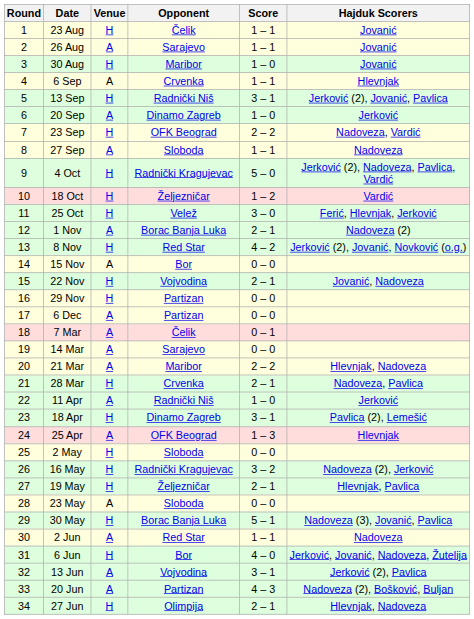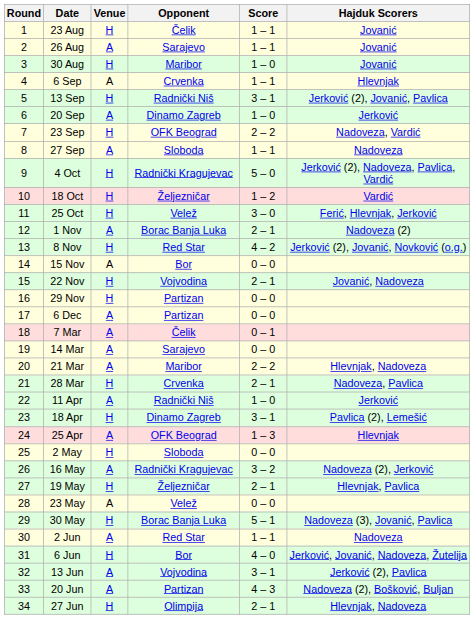 <table class="wikitable sortable" style="text-align: center; font-size:95%;">
 <tr>
 <th width="30">Round</th>
 <th width="60">Date</th>
 <th width="20">Venue</th>
 <th width="150">Opponent</th>
 <th width="60">Score</th>
 <th width="250">Hajduk Scorers</th>
 </tr>
 <tr bgcolor="#ffffdd">
 <td>1</td>
 <td>23 Aug</td>
 <td><a href='#'>H</a></td>
 <td><a href='#'>Čelik</a></td>
 <td>1 – 1</td>
 <td><a href='#'>Jovanić</a></td>
 </tr>
 <tr bgcolor="#ffffdd">
 <td>2</td>
 <td>26 Aug</td>
 <td><a href='#'>A</a></td>
 <td><a href='#'>Sarajevo</a></td>
 <td>1 – 1</td>
 <td><a href='#'>Jovanić</a></td>
 </tr>
 <tr bgcolor="#ddffdd">
 <td>3</td>
 <td>30 Aug</td>
 <td><a href='#'>H</a></td>
 <td><a href='#'>Maribor</a></td>
 <td>1 – 0</td>
 <td><a href='#'>Jovanić</a></td>
 </tr>
 <tr bgcolor="#ffffdd">
 <td>4</td>
 <td>6 Sep</td>
 <td>A</td>
 <td><a href='#'>Crvenka</a></td>
 <td>1 – 1</td>
 <td><a href='#'>Hlevnjak</a></td>
 </tr>
 <tr bgcolor="#ddffdd">
 <td>5</td>
 <td>13 Sep</td>
 <td><a href='#'>H</a></td>
 <td><a href='#'>Radnički Niš</a></td>
 <td>3 – 1</td>
 <td><a href='#'>Jerković</a> (2), <a href='#'>Jovanić</a>, <a href='#'>Pavlica</a></td>
 </tr>
 <tr bgcolor="#ddffdd">
 <td>6</td>
 <td>20 Sep</td>
 <td><a href='#'>A</a></td>
 <td><a href='#'>Dinamo Zagreb</a></td>
 <td>1 – 0</td>
 <td><a href='#'>Jerković</a></td>
 </tr>
 <tr bgcolor="#ffffdd">
 <td>7</td>
 <td>23 Sep</td>
 <td><a href='#'>H</a></td>
 <td><a href='#'>OFK Beograd</a></td>
 <td>2 – 2</td>
 <td><a href='#'>Nadoveza</a>, <a href='#'>Vardić</a></td>
 </tr>
 <tr bgcolor="#ffffdd">
 <td>8</td>
 <td>27 Sep</td>
 <td><a href='#'>A</a></td>
 <td><a href='#'>Sloboda</a></td>
 <td>1 – 1</td>
 <td><a href='#'>Nadoveza</a></td>
 </tr>
 <tr bgcolor="#ddffdd">
 <td>9</td>
 <td>4 Oct</td>
 <td><a href='#'>H</a></td>
 <td><a href='#'>Radnički Kragujevac</a></td>
 <td>5 – 0</td>
 <td><a href='#'>Jerković</a> (2), <a href='#'>Nadoveza</a>, <a href='#'>Pavlica</a>, <a href='#'>Vardić</a></td>
 </tr>
 <tr bgcolor="#ffdddd">
 <td>10</td>
 <td>18 Oct</td>
 <td><a href='#'>H</a></td>
 <td><a href='#'>Željezničar</a></td>
 <td>1 – 2</td>
 <td><a href='#'>Vardić</a></td>
 </tr>
 <tr bgcolor="#ddffdd">
 <td>11</td>
 <td>25 Oct</td>
 <td><a href='#'>H</a></td>
 <td><a href='#'>Velež</a></td>
 <td>3 – 0</td>
 <td><a href='#'>Ferić</a>, <a href='#'>Hlevnjak</a>, <a href='#'>Jerković</a></td>
 </tr>
 <tr bgcolor="#ddffdd">
 <td>12</td>
 <td>1 Nov</td>
 <td><a href='#'>A</a></td>
 <td><a href='#'>Borac Banja Luka</a></td>
 <td>2 – 1</td>
 <td><a href='#'>Nadoveza</a> (2)</td>
 </tr>
 <tr bgcolor="#ddffdd">
 <td>13</td>
 <td>8 Nov</td>
 <td><a href='#'>H</a></td>
 <td><a href='#'>Red Star</a></td>
 <td>4 – 2</td>
 <td><a href='#'>Jerković</a> (2), <a href='#'>Jovanić</a>, <a href='#'>Novković</a> (<a href='#'>o.g.</a>)</td>
 </tr>
 <tr bgcolor="#ffffdd">
 <td>14</td>
 <td>15 Nov</td>
 <td>A</td>
 <td><a href='#'>Bor</a></td>
 <td>0 – 0</td>
 <td></td>
 </tr>
 <tr bgcolor="#ddffdd">
 <td>15</td>
 <td>22 Nov</td>
 <td><a href='#'>H</a></td>
 <td><a href='#'>Vojvodina</a></td>
 <td>2 – 1</td>
 <td><a href='#'>Jovanić</a>, <a href='#'>Nadoveza</a></td>
 </tr>
 <tr bgcolor="#ffffdd">
 <td>16</td>
 <td>29 Nov</td>
 <td><a href='#'>H</a></td>
 <td><a href='#'>Partizan</a></td>
 <td>0 – 0</td>
 <td></td>
 </tr>
 <tr bgcolor="#ffffdd">
 <td>17</td>
 <td>6 Dec</td>
 <td><a href='#'>A</a></td>
 <td><a href='#'>Partizan</a></td>
 <td>0 – 0</td>
 <td></td>
 </tr>
 <tr bgcolor="#ffdddd">
 <td>18</td>
 <td>7 Mar</td>
 <td><a href='#'>A</a></td>
 <td><a href='#'>Čelik</a></td>
 <td>0 – 1</td>
 <td></td>
 </tr>
 <tr bgcolor="#ffffdd">
 <td>19</td>
 <td>14 Mar</td>
 <td><a href='#'>A</a></td>
 <td><a href='#'>Sarajevo</a></td>
 <td>0 – 0</td>
 <td></td>
 </tr>
 <tr bgcolor="#ffffdd">
 <td>20</td>
 <td>21 Mar</td>
 <td><a href='#'>A</a></td>
 <td><a href='#'>Maribor</a></td>
 <td>2 – 2</td>
 <td><a href='#'>Hlevnjak</a>, <a href='#'>Nadoveza</a></td>
 </tr>
 <tr bgcolor="#ddffdd">
 <td>21</td>
 <td>28 Mar</td>
 <td><a href='#'>H</a></td>
 <td><a href='#'>Crvenka</a></td>
 <td>2 – 1</td>
 <td><a href='#'>Nadoveza</a>, <a href='#'>Pavlica</a></td>
 </tr>
 <tr bgcolor="#ddffdd">
 <td>22</td>
 <td>11 Apr</td>
 <td><a href='#'>A</a></td>
 <td><a href='#'>Radnički Niš</a></td>
 <td>1 – 0</td>
 <td><a href='#'>Jerković</a></td>
 </tr>
 <tr bgcolor="#ddffdd">
 <td>23</td>
 <td>18 Apr</td>
 <td><a href='#'>H</a></td>
 <td><a href='#'>Dinamo Zagreb</a></td>
 <td>3 – 1</td>
 <td><a href='#'>Pavlica</a> (2), <a href='#'>Lemešić</a></td>
 </tr>
 <tr bgcolor="#ffdddd">
 <td>24</td>
 <td>25 Apr</td>
 <td><a href='#'>A</a></td>
 <td><a href='#'>OFK Beograd</a></td>
 <td>1 – 3</td>
 <td><a href='#'>Hlevnjak</a></td>
 </tr>
 <tr bgcolor="#ffffdd">
 <td>25</td>
 <td>2 May</td>
 <td><a href='#'>H</a></td>
 <td><a href='#'>Sloboda</a></td>
 <td>0 – 0</td>
 <td></td>
 </tr>
 <tr bgcolor="#ddffdd">
 <td>26</td>
 <td>16 May</td>
-<td><a href='#'>H</a></td>
+<td><a href='#'>A</a></td>
 <td><a href='#'>Radnički Kragujevac</a></td>
 <td>3 – 2</td>
 <td><a href='#'>Nadoveza</a> (2), <a href='#'>Jerković</a></td>
 </tr>
 <tr bgcolor="#ddffdd">
 <td>27</td>
 <td>19 May</td>
 <td><a href='#'>H</a></td>
 <td><a href='#'>Željezničar</a></td>
 <td>2 – 1</td>
 <td><a href='#'>Hlevnjak</a>, <a href='#'>Pavlica</a></td>
 </tr>
 <tr bgcolor="#ffffdd">
 <td>28</td>
 <td>23 May</td>
 <td>A</td>
-<td><a href='#'>Sloboda</a></td>
+<td><a href='#'>Velež</a></td>
 <td>0 – 0</td>
 <td></td>
 </tr>
 <tr bgcolor="#ddffdd">
 <td>29</td>
 <td>30 May</td>
 <td><a href='#'>H</a></td>
 <td><a href='#'>Borac Banja Luka</a></td>
 <td>5 – 1</td>
 <td><a href='#'>Nadoveza</a> (3), <a href='#'>Jovanić</a>, <a href='#'>Pavlica</a></td>
 </tr>
 <tr bgcolor="#ffffdd">
 <td>30</td>
 <td>2 Jun</td>
 <td><a href='#'>A</a></td>
 <td><a href='#'>Red Star</a></td>
 <td>1 – 1</td>
 <td><a href='#'>Nadoveza</a></td>
 </tr>
 <tr bgcolor="#ddffdd">
 <td>31</td>
 <td>6 Jun</td>
 <td><a href='#'>H</a></td>
 <td><a href='#'>Bor</a></td>
 <td>4 – 0</td>
 <td><a href='#'>Jerković</a>, <a href='#'>Jovanić</a>, <a href='#'>Nadoveza</a>, <a href='#'>Žutelija</a></td>
 </tr>
 <tr bgcolor="#ddffdd">
 <td>32</td>
 <td>13 Jun</td>
 <td><a href='#'>A</a></td>
 <td><a href='#'>Vojvodina</a></td>
 <td>3 – 1</td>
 <td><a href='#'>Jerković</a> (2), <a href='#'>Pavlica</a></td>
 </tr>
 <tr bgcolor="#ddffdd">
 <td>33</td>
 <td>20 Jun</td>
 <td><a href='#'>A</a></td>
 <td><a href='#'>Partizan</a></td>
 <td>4 – 3</td>
 <td><a href='#'>Nadoveza</a> (2), <a href='#'>Bošković</a>, <a href='#'>Buljan</a></td>
 </tr>
 <tr bgcolor="#ddffdd">
 <td>34</td>
 <td>27 Jun</td>
 <td><a href='#'>H</a></td>
 <td><a href='#'>Olimpija</a></td>
 <td>2 – 1</td>
 <td><a href='#'>Hlevnjak</a>, <a href='#'>Nadoveza</a></td>
 </tr>
 </table>
